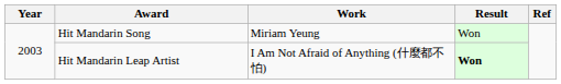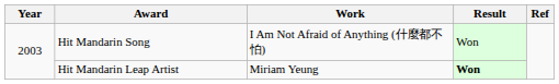 <table class="wikitable">
 <tr>
 <th width=60>Year</th>
 <th width="250">Award</th>
 <th width="270">Work</th>
 <th width="90">Result</th>
 <th width="30">Ref</th>
 </tr>
 <tr>
 <td rowspan = "2" align="center">2003</td>
 <td>Hit Mandarin Song</td>
-<td>Miriam Yeung</td>
+<td>I Am Not Afraid of Anything (什麼都不怕)</td>
 <td style="background: #ddffdd"><div>Won</div></td>
 <td rowspan = "2" align="center"></td>
 </tr>
 <tr>
 <td>Hit Mandarin Leap Artist</td>
-<td>I Am Not Afraid of Anything (什麼都不怕)</td>
+<td>Miriam Yeung</td>
 <td style="background: #ddffdd"><strong><div>Won</div></strong></td>
 </tr>
 </table>
